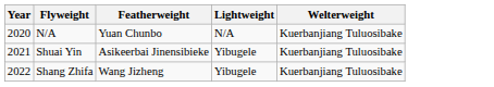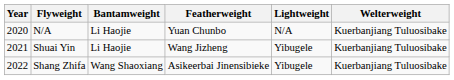 <table class="wikitable sortable" style="font-size: 90%">
 <tr>
 <th>Year</th>
 <th>Flyweight</th>
+<th>Bantamweight</th>
 <th>Featherweight</th>
 <th>Lightweight</th>
 <th>Welterweight</th>
 </tr>
 <tr>
 <td>2020</td>
 <td>N/A</td>
+<td>Li Haojie</td>
 <td>Yuan Chunbo</td>
 <td>N/A</td>
 <td>Kuerbanjiang Tuluosibake</td>
 </tr>
 <tr>
 <td>2021</td>
 <td>Shuai Yin</td>
-<td>Asikeerbai Jinensibieke</td>
+<td>Li Haojie</td>
+<td>Wang Jizheng</td>
 <td>Yibugele</td>
 <td>Kuerbanjiang Tuluosibake</td>
 </tr>
 <tr>
 <td>2022</td>
 <td>Shang Zhifa</td>
-<td>Wang Jizheng</td>
+<td>Wang Shaoxiang</td>
+<td>Asikeerbai Jinensibieke</td>
 <td>Yibugele</td>
 <td>Kuerbanjiang Tuluosibake</td>
 </tr>
 </table>
